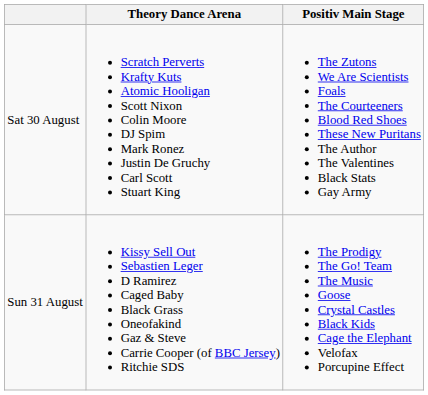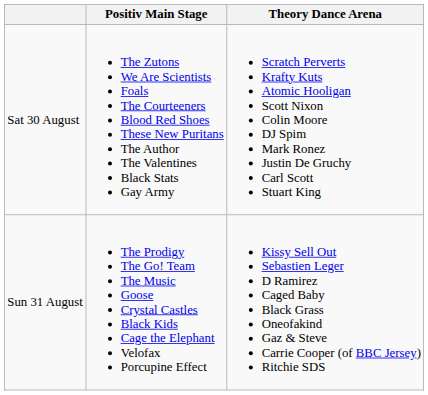 <table class="wikitable">
 <tr>
 <th></th>
+<th>Positiv Main Stage</th>
 <th>Theory Dance Arena</th>
-<th>Positiv Main Stage</th>
 </tr>
 <tr>
 <td>Sat 30 August</td>
+<td><br><ul><li><a href='#'>The Zutons</a></li><li><a href='#'>We Are Scientists</a></li><li><a href='#'>Foals</a></li><li><a href='#'>The Courteeners</a></li><li><a href='#'>Blood Red Shoes</a></li><li><a href='#'>These New Puritans</a></li><li>The Author</li><li>The Valentines</li><li>Black Stats</li><li>Gay Army</li></ul></td>
 <td><br><ul><li><a href='#'>Scratch Perverts</a></li><li><a href='#'>Krafty Kuts</a></li><li><a href='#'>Atomic Hooligan</a></li><li>Scott Nixon</li><li>Colin Moore</li><li>DJ Spim</li><li>Mark Ronez</li><li>Justin De Gruchy</li><li>Carl Scott</li><li>Stuart King</li></ul></td>
-<td><br><ul><li><a href='#'>The Zutons</a></li><li><a href='#'>We Are Scientists</a></li><li><a href='#'>Foals</a></li><li><a href='#'>The Courteeners</a></li><li><a href='#'>Blood Red Shoes</a></li><li><a href='#'>These New Puritans</a></li><li>The Author</li><li>The Valentines</li><li>Black Stats</li><li>Gay Army</li></ul></td>
 </tr>
 <tr>
 <td>Sun 31 August</td>
+<td><br><ul><li><a href='#'>The Prodigy</a></li><li><a href='#'>The Go! Team</a></li><li><a href='#'>The Music</a></li><li><a href='#'>Goose</a></li><li><a href='#'>Crystal Castles</a></li><li><a href='#'>Black Kids</a></li><li><a href='#'>Cage the Elephant</a></li><li>Velofax</li><li>Porcupine Effect</li></ul></td>
 <td><br><ul><li><a href='#'>Kissy Sell Out</a></li><li><a href='#'>Sebastien Leger</a></li><li>D Ramirez</li><li>Caged Baby</li><li>Black Grass</li><li>Oneofakind</li><li>Gaz & Steve</li><li>Carrie Cooper (of <a href='#'>BBC Jersey</a>)</li><li>Ritchie SDS</li></ul></td>
-<td><br><ul><li><a href='#'>The Prodigy</a></li><li><a href='#'>The Go! Team</a></li><li><a href='#'>The Music</a></li><li><a href='#'>Goose</a></li><li><a href='#'>Crystal Castles</a></li><li><a href='#'>Black Kids</a></li><li><a href='#'>Cage the Elephant</a></li><li>Velofax</li><li>Porcupine Effect</li></ul></td>
 </tr>
 </table>
